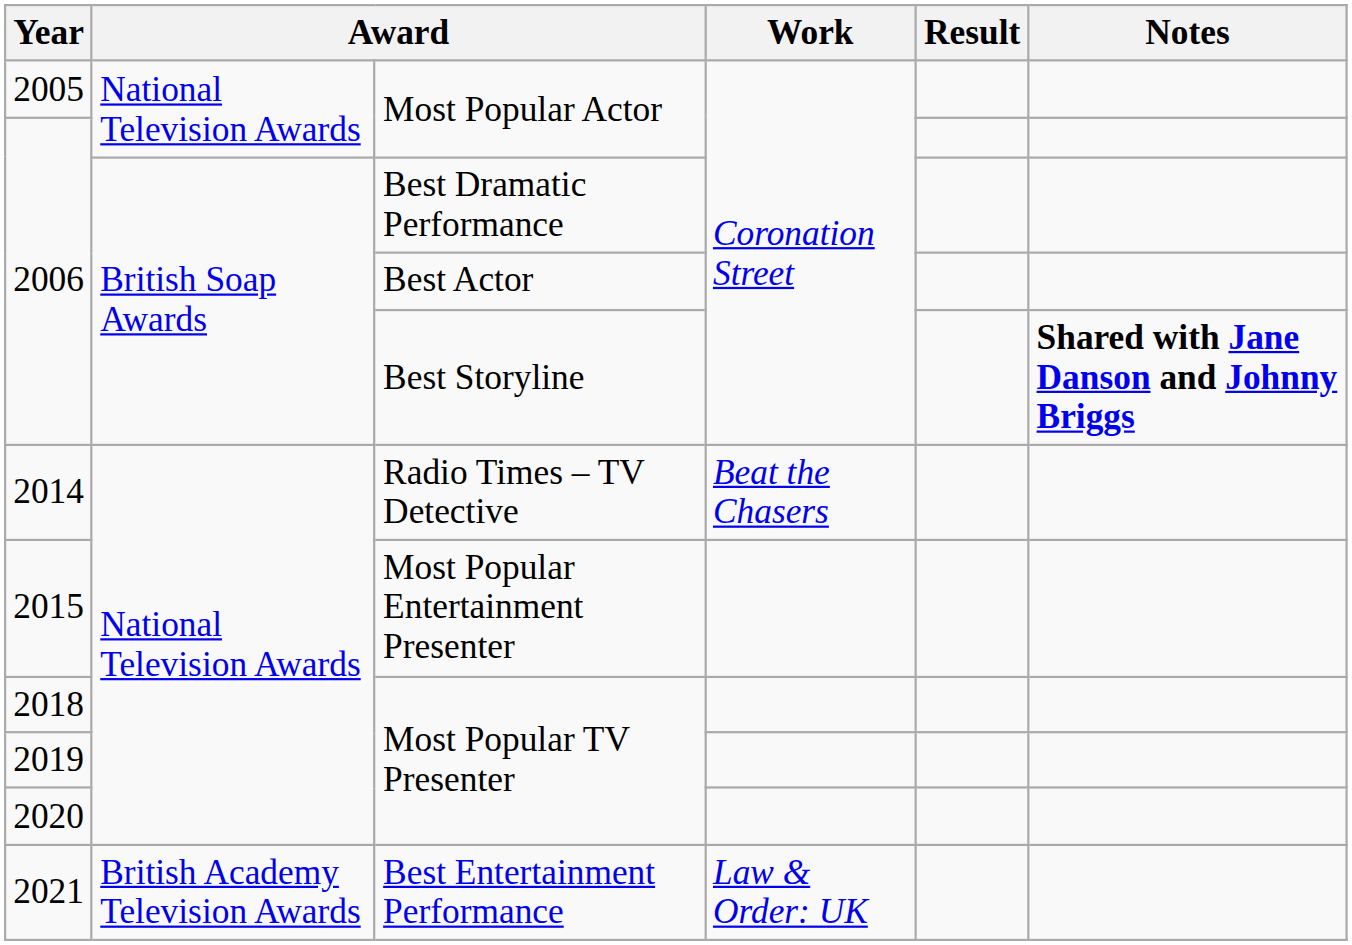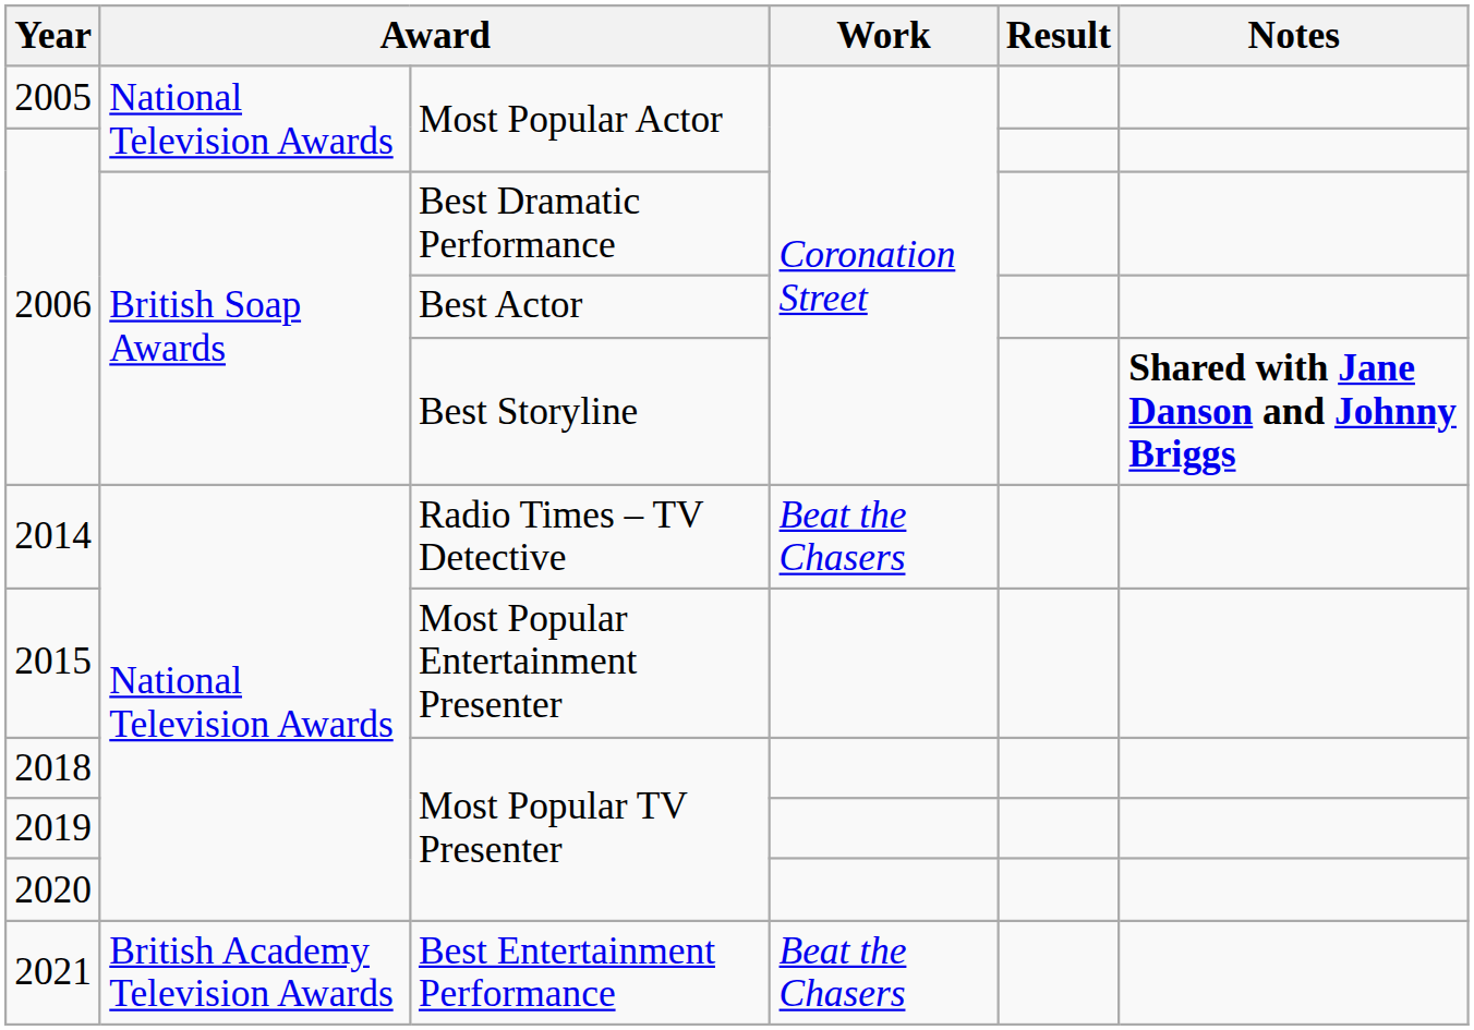 <table class="wikitable">
 <tr>
 <th>Year</th>
 <th colspan="2">Award</th>
 <th>Work</th>
 <th>Result</th>
 <th>Notes</th>
 </tr>
 <tr>
 <td>2005</td>
 <td rowspan="2"><a href='#'>National Television Awards</a></td>
 <td rowspan="2">Most Popular Actor</td>
 <td rowspan="5"><em><a href='#'>Coronation Street</a></em></td>
 <td></td>
 <td></td>
 </tr>
 <tr>
 <td rowspan="4">2006</td>
 <td></td>
 <td></td>
 </tr>
 <tr>
 <td rowspan="3"><a href='#'>British Soap Awards</a></td>
 <td>Best Dramatic Performance</td>
 <td></td>
 <td></td>
 </tr>
 <tr>
 <td>Best Actor</td>
 <td></td>
 <td></td>
 </tr>
 <tr>
 <td>Best Storyline</td>
 <td></td>
 <td><strong>Shared with <a href='#'>Jane Danson</a> and <a href='#'>Johnny Briggs</a></strong></td>
 </tr>
 <tr>
 <td>2014</td>
 <td rowspan="5"><a href='#'>National Television Awards</a></td>
 <td>Radio Times – TV Detective</td>
 <td><em><a href='#'>Beat the Chasers</a></em></td>
 <td></td>
 <td></td>
 </tr>
 <tr>
 <td>2015</td>
 <td>Most Popular Entertainment Presenter</td>
 <td></td>
 <td></td>
 <td></td>
 </tr>
 <tr>
 <td>2018</td>
 <td rowspan="3">Most Popular TV Presenter</td>
 <td></td>
 <td></td>
 <td></td>
 </tr>
 <tr>
 <td>2019</td>
 <td></td>
 <td></td>
 <td></td>
 </tr>
 <tr>
 <td>2020</td>
 <td></td>
 <td></td>
 <td></td>
 </tr>
 <tr>
 <td>2021</td>
 <td><a href='#'>British Academy Television Awards</a></td>
 <td><a href='#'>Best Entertainment Performance</a></td>
-<td><em><a href='#'>Law & Order: UK</a></em></td>
+<td><em><a href='#'>Beat the Chasers</a></em></td>
 <td></td>
 <td></td>
 </tr>
 </table>
